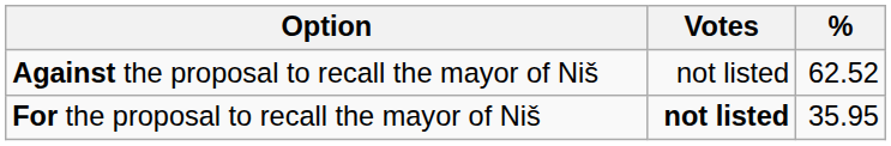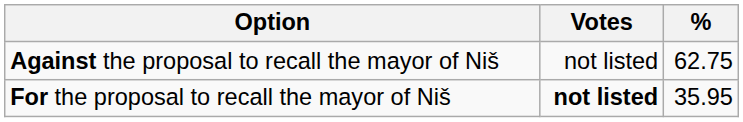 <table style="width:500px;" class="wikitable">
 <tr>
 <th>Option</th>
 <th>Votes</th>
 <th>%</th>
 </tr>
 <tr>
 <td align="left"><strong>Against</strong> the proposal to recall the mayor of Niš</td>
 <td align="right">not listed</td>
-<td align="right">62.52</td>
+<td align="right">62.75</td>
 </tr>
 <tr>
 <td align="left"><strong>For</strong> the proposal to recall the mayor of Niš</td>
 <td align="right"><strong>not listed</strong></td>
 <td align="right">35.95</td>
 </tr>
 </table>
